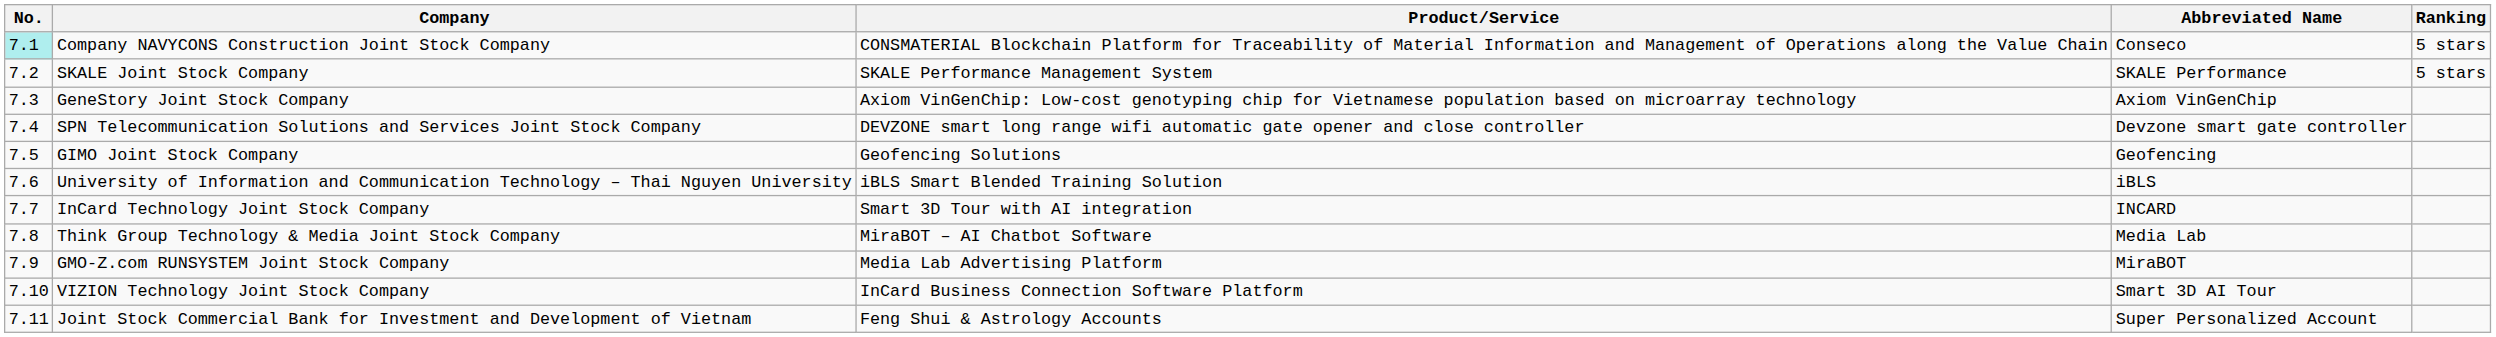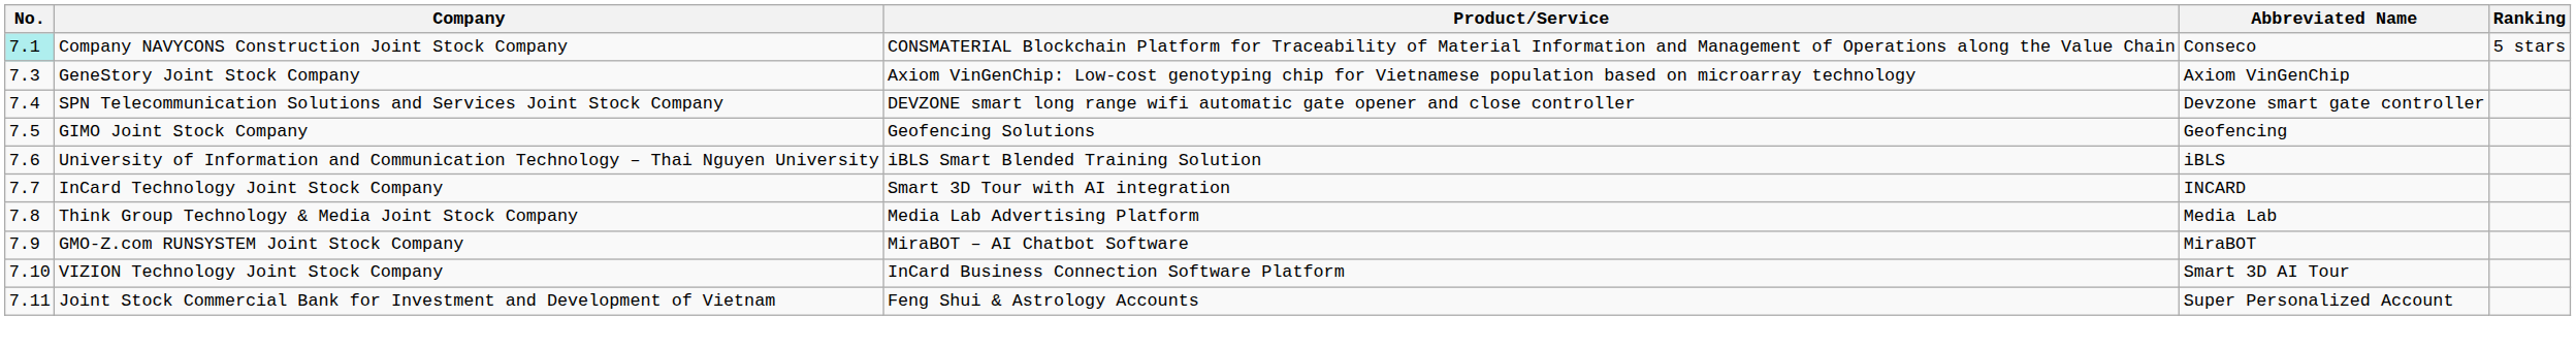 <table class="wikitable sortable mw-collapsible mw-collapsed">
 <tr>
 <th>No.</th>
 <th>Company</th>
 <th>Product/Service</th>
 <th>Abbreviated Name</th>
 <th>Ranking</th>
 </tr>
 <tr>
 <td style="background: paleturquoise;">7.1</td>
 <td>Company NAVYCONS Construction Joint Stock Company</td>
 <td>CONSMATERIAL Blockchain Platform for Traceability of Material Information and Management of Operations along the Value Chain</td>
 <td>Conseco</td>
-<td>5 stars</td>
-</tr>
-<tr>
-<td>7.2</td>
-<td>SKALE Joint Stock Company</td>
-<td>SKALE Performance Management System</td>
-<td>SKALE Performance</td>
 <td>5 stars</td>
 </tr>
 <tr>
 <td>7.3</td>
 <td>GeneStory Joint Stock Company</td>
 <td>Axiom VinGenChip: Low-cost genotyping chip for Vietnamese population based on microarray technology</td>
 <td>Axiom VinGenChip</td>
 <td></td>
 </tr>
 <tr>
 <td>7.4</td>
 <td>SPN Telecommunication Solutions and Services Joint Stock Company</td>
 <td>DEVZONE smart long range wifi automatic gate opener and close controller</td>
 <td>Devzone smart gate controller</td>
 <td></td>
 </tr>
 <tr>
 <td>7.5</td>
 <td>GIMO Joint Stock Company</td>
 <td>Geofencing Solutions</td>
 <td>Geofencing</td>
 <td></td>
 </tr>
 <tr>
 <td>7.6</td>
 <td>University of Information and Communication Technology – Thai Nguyen University</td>
 <td>iBLS Smart Blended Training Solution</td>
 <td>iBLS</td>
 <td></td>
 </tr>
 <tr>
 <td>7.7</td>
 <td>InCard Technology Joint Stock Company</td>
 <td>Smart 3D Tour with AI integration</td>
 <td>INCARD</td>
 <td></td>
 </tr>
 <tr>
 <td>7.8</td>
 <td>Think Group Technology & Media Joint Stock Company</td>
-<td>MiraBOT – AI Chatbot Software</td>
+<td>Media Lab Advertising Platform</td>
 <td>Media Lab</td>
 <td></td>
 </tr>
 <tr>
 <td>7.9</td>
 <td>GMO-Z.com RUNSYSTEM Joint Stock Company</td>
-<td>Media Lab Advertising Platform</td>
+<td>MiraBOT – AI Chatbot Software</td>
 <td>MiraBOT</td>
 <td></td>
 </tr>
 <tr>
 <td>7.10</td>
 <td>VIZION Technology Joint Stock Company</td>
 <td>InCard Business Connection Software Platform</td>
 <td>Smart 3D AI Tour</td>
 <td></td>
 </tr>
 <tr>
 <td>7.11</td>
 <td>Joint Stock Commercial Bank for Investment and Development of Vietnam</td>
 <td>Feng Shui & Astrology Accounts</td>
 <td>Super Personalized Account</td>
 <td></td>
 </tr>
 </table>
